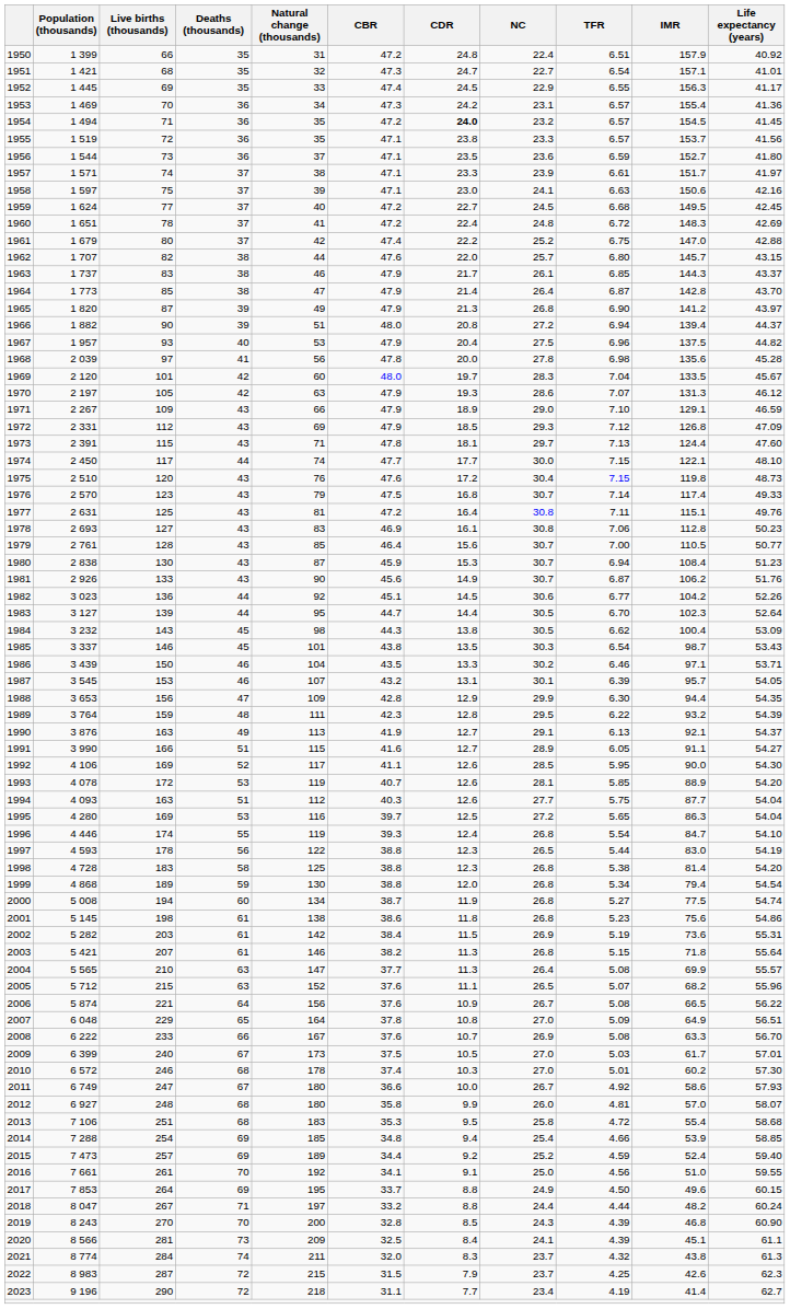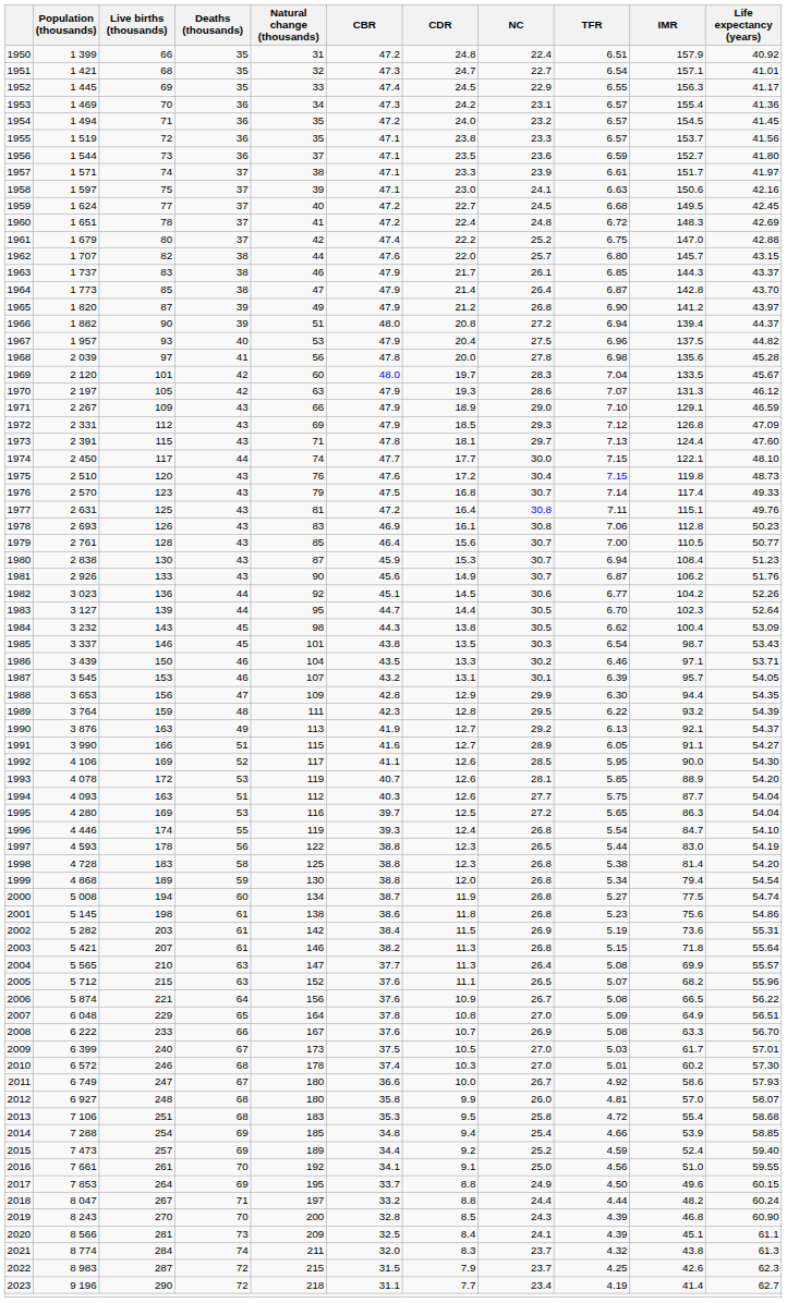 <table class="wikitable sortable" style="text-align:right">
 <tr>
 <th></th>
 <th>Population<br>(thousands)</th>
 <th style="width:80pt;">Live births <br>(thousands)</th>
 <th style="width:80pt;">Deaths <br>(thousands)</th>
 <th style="width:80pt;">Natural change<br>(thousands)</th>
 <th style="width:80pt;">CBR</th>
 <th style="width:80pt;">CDR</th>
 <th style="width:80pt;">NC</th>
 <th style="width:80pt;">TFR</th>
 <th style="width:80pt;">IMR</th>
 <th style="width:80pt;">Life expectancy <br>(years)</th>
 </tr>
 <tr>
 <td>1950</td>
 <td>1 399</td>
 <td>   66</td>
 <td>   35</td>
 <td>   31</td>
 <td>47.2</td>
 <td>24.8</td>
 <td>22.4</td>
 <td>6.51</td>
 <td>157.9</td>
 <td>40.92</td>
 </tr>
 <tr>
 <td>1951</td>
 <td>  1 421</td>
 <td>  68</td>
 <td>  35</td>
 <td>  32</td>
 <td>47.3</td>
 <td>24.7</td>
 <td>22.7</td>
 <td>6.54</td>
 <td>157.1</td>
 <td>41.01</td>
 </tr>
 <tr>
 <td>1952</td>
 <td>  1 445</td>
 <td>  69</td>
 <td>  35</td>
 <td>  33</td>
 <td>47.4</td>
 <td>24.5</td>
 <td>22.9</td>
 <td>6.55</td>
 <td>156.3</td>
 <td>41.17</td>
 </tr>
 <tr>
 <td>1953</td>
 <td>  1 469</td>
 <td>  70</td>
 <td>  36</td>
 <td>  34</td>
 <td>47.3</td>
 <td>24.2</td>
 <td>23.1</td>
 <td>6.57</td>
 <td>155.4</td>
 <td>41.36</td>
 </tr>
 <tr>
 <td>1954</td>
 <td>  1 494</td>
 <td>  71</td>
 <td>  36</td>
 <td>  35</td>
 <td>47.2</td>
-<td><strong>24.0</strong></td>
+<td>24.0</td>
 <td>23.2</td>
 <td>6.57</td>
 <td>154.5</td>
 <td>41.45</td>
 </tr>
 <tr>
 <td>1955</td>
 <td>  1 519</td>
 <td>  72</td>
 <td>  36</td>
 <td>  35</td>
 <td>47.1</td>
 <td>23.8</td>
 <td>23.3</td>
 <td>6.57</td>
 <td>153.7</td>
 <td>41.56</td>
 </tr>
 <tr>
 <td>1956</td>
 <td>  1 544</td>
 <td>  73</td>
 <td>  36</td>
 <td>  37</td>
 <td>47.1</td>
 <td>23.5</td>
 <td>23.6</td>
 <td>6.59</td>
 <td>152.7</td>
 <td>41.80</td>
 </tr>
 <tr>
 <td>1957</td>
 <td>  1 571</td>
 <td>  74</td>
 <td>  37</td>
 <td>  38</td>
 <td>47.1</td>
 <td>23.3</td>
 <td>23.9</td>
 <td>6.61</td>
 <td>151.7</td>
 <td>41.97</td>
 </tr>
 <tr>
 <td>1958</td>
 <td>  1 597</td>
 <td>  75</td>
 <td>  37</td>
 <td>  39</td>
 <td>47.1</td>
 <td>23.0</td>
 <td>24.1</td>
 <td>6.63</td>
 <td>150.6</td>
 <td>42.16</td>
 </tr>
 <tr>
 <td>1959</td>
 <td>  1 624</td>
 <td>  77</td>
 <td>  37</td>
 <td>  40</td>
 <td>47.2</td>
 <td>22.7</td>
 <td>24.5</td>
 <td>6.68</td>
 <td>149.5</td>
 <td>42.45</td>
 </tr>
 <tr>
 <td>1960</td>
 <td>  1 651</td>
 <td>  78</td>
 <td>  37</td>
 <td>  41</td>
 <td>47.2</td>
 <td>22.4</td>
 <td>24.8</td>
 <td>6.72</td>
 <td>148.3</td>
 <td>42.69</td>
 </tr>
 <tr>
 <td>1961</td>
 <td>  1 679</td>
 <td>  80</td>
 <td>  37</td>
 <td>  42</td>
 <td>47.4</td>
 <td>22.2</td>
 <td>25.2</td>
 <td>6.75</td>
 <td>147.0</td>
 <td>42.88</td>
 </tr>
 <tr>
 <td>1962</td>
 <td>  1 707</td>
 <td>  82</td>
 <td>  38</td>
 <td>  44</td>
 <td>47.6</td>
 <td>22.0</td>
 <td>25.7</td>
 <td>6.80</td>
 <td>145.7</td>
 <td>43.15</td>
 </tr>
 <tr>
 <td>1963</td>
 <td>  1 737</td>
 <td>  83</td>
 <td>  38</td>
 <td>  46</td>
 <td>47.9</td>
 <td>21.7</td>
 <td>26.1</td>
 <td>6.85</td>
 <td>144.3</td>
 <td>43.37</td>
 </tr>
 <tr>
 <td>1964</td>
 <td>  1 773</td>
 <td>  85</td>
 <td>  38</td>
 <td>  47</td>
 <td>47.9</td>
 <td>21.4</td>
 <td>26.4</td>
 <td>6.87</td>
 <td>142.8</td>
 <td>43.70</td>
 </tr>
 <tr>
 <td>1965</td>
 <td>  1 820</td>
 <td>  87</td>
 <td>  39</td>
 <td>  49</td>
 <td>47.9</td>
-<td>21.3</td>
+<td>21.2</td>
 <td>26.8</td>
 <td>6.90</td>
 <td>141.2</td>
 <td>43.97</td>
 </tr>
 <tr>
 <td>1966</td>
 <td>  1 882</td>
 <td>  90</td>
 <td>  39</td>
 <td>  51</td>
 <td>48.0</td>
 <td>20.8</td>
 <td>27.2</td>
 <td>6.94</td>
 <td>139.4</td>
 <td>44.37</td>
 </tr>
 <tr>
 <td>1967</td>
 <td>  1 957</td>
 <td>  93</td>
 <td>  40</td>
 <td>  53</td>
 <td>47.9</td>
 <td>20.4</td>
 <td>27.5</td>
 <td>6.96</td>
 <td>137.5</td>
 <td>44.82</td>
 </tr>
 <tr>
 <td>1968</td>
 <td>  2 039</td>
 <td>  97</td>
 <td>  41</td>
 <td>  56</td>
 <td>47.8</td>
 <td>20.0</td>
 <td>27.8</td>
 <td>6.98</td>
 <td>135.6</td>
 <td>45.28</td>
 </tr>
 <tr>
 <td>1969</td>
 <td>  2 120</td>
 <td>  101</td>
 <td>  42</td>
 <td>  60</td>
 <td style="color:blue">48.0</td>
 <td>19.7</td>
 <td>28.3</td>
 <td>7.04</td>
 <td>133.5</td>
 <td>45.67</td>
 </tr>
 <tr>
 <td>1970</td>
 <td>  2 197</td>
 <td>  105</td>
 <td>  42</td>
 <td>  63</td>
 <td>47.9</td>
 <td>19.3</td>
 <td>28.6</td>
 <td>7.07</td>
 <td>131.3</td>
 <td>46.12</td>
 </tr>
 <tr>
 <td>1971</td>
 <td>  2 267</td>
 <td>  109</td>
 <td>  43</td>
 <td>  66</td>
 <td>47.9</td>
 <td>18.9</td>
 <td>29.0</td>
 <td>7.10</td>
 <td>129.1</td>
 <td>46.59</td>
 </tr>
 <tr>
 <td>1972</td>
 <td>  2 331</td>
 <td>  112</td>
 <td>  43</td>
 <td>  69</td>
 <td>47.9</td>
 <td>18.5</td>
 <td>29.3</td>
 <td>7.12</td>
 <td>126.8</td>
 <td>47.09</td>
 </tr>
 <tr>
 <td>1973</td>
 <td>  2 391</td>
 <td>  115</td>
 <td>  43</td>
 <td>  71</td>
 <td>47.8</td>
 <td>18.1</td>
 <td>29.7</td>
 <td>7.13</td>
 <td>124.4</td>
 <td>47.60</td>
 </tr>
 <tr>
 <td>1974</td>
 <td>  2 450</td>
 <td>  117</td>
 <td>  44</td>
 <td>  74</td>
 <td>47.7</td>
 <td>17.7</td>
 <td>30.0</td>
 <td>7.15</td>
 <td>122.1</td>
 <td>48.10</td>
 </tr>
 <tr>
 <td>1975</td>
 <td>  2 510</td>
 <td>  120</td>
 <td>  43</td>
 <td>  76</td>
 <td>47.6</td>
 <td>17.2</td>
 <td>30.4</td>
 <td style="color:blue">7.15</td>
 <td>119.8</td>
 <td>48.73</td>
 </tr>
 <tr>
 <td>1976</td>
 <td>  2 570</td>
 <td>  123</td>
 <td>  43</td>
 <td>  79</td>
 <td>47.5</td>
 <td>16.8</td>
 <td>30.7</td>
 <td>7.14</td>
 <td>117.4</td>
 <td>49.33</td>
 </tr>
 <tr>
 <td>1977</td>
 <td>  2 631</td>
 <td>  125</td>
 <td>  43</td>
 <td>  81</td>
 <td>47.2</td>
 <td>16.4</td>
 <td style="color:blue">30.8</td>
 <td>7.11</td>
 <td>115.1</td>
 <td>49.76</td>
 </tr>
 <tr>
 <td>1978</td>
 <td>  2 693</td>
-<td>  127</td>
+<td>  126</td>
 <td>  43</td>
 <td>  83</td>
 <td>46.9</td>
 <td>16.1</td>
 <td>30.8</td>
 <td>7.06</td>
 <td>112.8</td>
 <td>50.23</td>
 </tr>
 <tr>
 <td>1979</td>
 <td>  2 761</td>
 <td>  128</td>
 <td>  43</td>
 <td>  85</td>
 <td>46.4</td>
 <td>15.6</td>
 <td>30.7</td>
 <td>7.00</td>
 <td>110.5</td>
 <td>50.77</td>
 </tr>
 <tr>
 <td>1980</td>
 <td>  2 838</td>
 <td>  130</td>
 <td>  43</td>
 <td>  87</td>
 <td>45.9</td>
 <td>15.3</td>
 <td>30.7</td>
 <td>6.94</td>
 <td>108.4</td>
 <td>51.23</td>
 </tr>
 <tr>
 <td>1981</td>
 <td>  2 926</td>
 <td>  133</td>
 <td>  43</td>
 <td>  90</td>
 <td>45.6</td>
 <td>14.9</td>
 <td>30.7</td>
 <td>6.87</td>
 <td>106.2</td>
 <td>51.76</td>
 </tr>
 <tr>
 <td>1982</td>
 <td>  3 023</td>
 <td>  136</td>
 <td>  44</td>
 <td>  92</td>
 <td>45.1</td>
 <td>14.5</td>
 <td>30.6</td>
 <td>6.77</td>
 <td>104.2</td>
 <td>52.26</td>
 </tr>
 <tr>
 <td>1983</td>
 <td>  3 127</td>
 <td>  139</td>
 <td>  44</td>
 <td>  95</td>
 <td>44.7</td>
 <td>14.4</td>
 <td>30.5</td>
 <td>6.70</td>
 <td>102.3</td>
 <td>52.64</td>
 </tr>
 <tr>
 <td>1984</td>
 <td>  3 232</td>
 <td>  143</td>
 <td>  45</td>
 <td>  98</td>
 <td>44.3</td>
 <td>13.8</td>
 <td>30.5</td>
 <td>6.62</td>
 <td>100.4</td>
 <td>53.09</td>
 </tr>
 <tr>
 <td>1985</td>
 <td>  3 337</td>
 <td>  146</td>
 <td>  45</td>
 <td>  101</td>
 <td>43.8</td>
 <td>13.5</td>
 <td>30.3</td>
 <td>6.54</td>
 <td>98.7</td>
 <td>53.43</td>
 </tr>
 <tr>
 <td>1986</td>
 <td>  3 439</td>
 <td>  150</td>
 <td>  46</td>
 <td>  104</td>
 <td>43.5</td>
 <td>13.3</td>
 <td>30.2</td>
 <td>6.46</td>
 <td>97.1</td>
 <td>53.71</td>
 </tr>
 <tr>
 <td>1987</td>
 <td>  3 545</td>
 <td>  153</td>
 <td>  46</td>
 <td>  107</td>
 <td>43.2</td>
 <td>13.1</td>
 <td>30.1</td>
 <td>6.39</td>
 <td>95.7</td>
 <td>54.05</td>
 </tr>
 <tr>
 <td>1988</td>
 <td>  3 653</td>
 <td>  156</td>
 <td>  47</td>
 <td>  109</td>
 <td>42.8</td>
 <td>12.9</td>
 <td>29.9</td>
 <td>6.30</td>
 <td>94.4</td>
 <td>54.35</td>
 </tr>
 <tr>
 <td>1989</td>
 <td>  3 764</td>
 <td>  159</td>
 <td>  48</td>
 <td>  111</td>
 <td>42.3</td>
 <td>12.8</td>
 <td>29.5</td>
 <td>6.22</td>
 <td>93.2</td>
 <td>54.39</td>
 </tr>
 <tr>
 <td>1990</td>
 <td>  3 876</td>
 <td>  163</td>
 <td>  49</td>
 <td>  113</td>
 <td>41.9</td>
 <td>12.7</td>
-<td>29.1</td>
+<td>29.2</td>
 <td>6.13</td>
 <td>92.1</td>
 <td>54.37</td>
 </tr>
 <tr>
 <td>1991</td>
 <td>  3 990</td>
 <td>  166</td>
 <td>  51</td>
 <td>  115</td>
 <td>41.6</td>
 <td>12.7</td>
 <td>28.9</td>
 <td>6.05</td>
 <td>91.1</td>
 <td>54.27</td>
 </tr>
 <tr>
 <td>1992</td>
 <td>  4 106</td>
 <td>  169</td>
 <td>  52</td>
 <td>  117</td>
 <td>41.1</td>
 <td>12.6</td>
 <td>28.5</td>
 <td>5.95</td>
 <td>90.0</td>
 <td>54.30</td>
 </tr>
 <tr>
 <td>1993</td>
 <td>  4 078</td>
 <td>  172</td>
 <td>  53</td>
 <td>  119</td>
 <td>40.7</td>
 <td>12.6</td>
 <td>28.1</td>
 <td>5.85</td>
 <td>88.9</td>
 <td>54.20</td>
 </tr>
 <tr>
 <td>1994</td>
 <td>  4 093</td>
 <td>  163</td>
 <td>  51</td>
 <td>  112</td>
 <td>40.3</td>
 <td>12.6</td>
 <td>27.7</td>
 <td>5.75</td>
 <td>87.7</td>
 <td>54.04</td>
 </tr>
 <tr>
 <td>1995</td>
 <td>  4 280</td>
 <td>  169</td>
 <td>  53</td>
 <td>  116</td>
 <td>39.7</td>
 <td>12.5</td>
 <td>27.2</td>
 <td>5.65</td>
 <td>86.3</td>
 <td>54.04</td>
 </tr>
 <tr>
 <td>1996</td>
 <td>  4 446</td>
 <td>  174</td>
 <td>  55</td>
 <td>  119</td>
 <td>39.3</td>
 <td>12.4</td>
 <td>26.8</td>
 <td>5.54</td>
 <td>84.7</td>
 <td>54.10</td>
 </tr>
 <tr>
 <td>1997</td>
 <td>  4 593</td>
 <td>  178</td>
 <td>  56</td>
 <td>  122</td>
 <td>38.8</td>
 <td>12.3</td>
 <td>26.5</td>
 <td>5.44</td>
 <td>83.0</td>
 <td>54.19</td>
 </tr>
 <tr>
 <td>1998</td>
 <td>  4 728</td>
 <td>  183</td>
 <td>  58</td>
 <td>  125</td>
 <td>38.8</td>
 <td>12.3</td>
 <td>26.8</td>
 <td>5.38</td>
 <td>81.4</td>
 <td>54.20</td>
 </tr>
 <tr>
 <td>1999</td>
 <td>  4 868</td>
 <td>  189</td>
 <td>  59</td>
 <td>  130</td>
 <td>38.8</td>
 <td>12.0</td>
 <td>26.8</td>
 <td>5.34</td>
 <td>79.4</td>
 <td>54.54</td>
 </tr>
 <tr>
 <td>2000</td>
 <td>  5 008</td>
 <td>  194</td>
 <td>  60</td>
 <td>  134</td>
 <td>38.7</td>
 <td>11.9</td>
 <td>26.8</td>
 <td>5.27</td>
 <td>77.5</td>
 <td>54.74</td>
 </tr>
 <tr>
 <td>2001</td>
 <td>  5 145</td>
 <td>  198</td>
 <td>  61</td>
 <td>  138</td>
 <td>38.6</td>
 <td>11.8</td>
 <td>26.8</td>
 <td>5.23</td>
 <td>75.6</td>
 <td>54.86</td>
 </tr>
 <tr>
 <td>2002</td>
 <td>  5 282</td>
 <td>  203</td>
 <td>  61</td>
 <td>  142</td>
 <td>38.4</td>
 <td>11.5</td>
 <td>26.9</td>
 <td>5.19</td>
 <td>73.6</td>
 <td>55.31</td>
 </tr>
 <tr>
 <td>2003</td>
 <td>  5 421</td>
 <td>  207</td>
 <td>  61</td>
 <td>  146</td>
 <td>38.2</td>
 <td>11.3</td>
 <td>26.8</td>
 <td>5.15</td>
 <td>71.8</td>
 <td>55.64</td>
 </tr>
 <tr>
 <td>2004</td>
 <td>  5 565</td>
 <td>  210</td>
 <td>  63</td>
 <td>  147</td>
 <td>37.7</td>
 <td>11.3</td>
 <td>26.4</td>
 <td>5.08</td>
 <td>69.9</td>
 <td>55.57</td>
 </tr>
 <tr>
 <td>2005</td>
 <td>  5 712</td>
 <td>  215</td>
 <td>  63</td>
 <td>  152</td>
 <td>37.6</td>
 <td>11.1</td>
 <td>26.5</td>
 <td>5.07</td>
 <td>68.2</td>
 <td>55.96</td>
 </tr>
 <tr>
 <td>2006</td>
 <td>  5 874</td>
 <td>  221</td>
 <td>  64</td>
 <td>  156</td>
 <td>37.6</td>
 <td>10.9</td>
 <td>26.7</td>
 <td>5.08</td>
 <td>66.5</td>
 <td>56.22</td>
 </tr>
 <tr>
 <td>2007</td>
 <td>  6 048</td>
 <td>  229</td>
 <td>  65</td>
 <td>  164</td>
 <td>37.8</td>
 <td>10.8</td>
 <td>27.0</td>
 <td>5.09</td>
 <td>64.9</td>
 <td>56.51</td>
 </tr>
 <tr>
 <td>2008</td>
 <td>  6 222</td>
 <td>  233</td>
 <td>  66</td>
 <td>  167</td>
 <td>37.6</td>
 <td>10.7</td>
 <td>26.9</td>
 <td>5.08</td>
 <td>63.3</td>
 <td>56.70</td>
 </tr>
 <tr>
 <td>2009</td>
 <td>  6 399</td>
 <td>  240</td>
 <td>  67</td>
 <td>  173</td>
 <td>37.5</td>
 <td>10.5</td>
 <td>27.0</td>
 <td>5.03</td>
 <td>61.7</td>
 <td>57.01</td>
 </tr>
 <tr>
 <td>2010</td>
 <td>  6 572</td>
 <td>  246</td>
 <td>  68</td>
 <td>  178</td>
 <td>37.4</td>
 <td>10.3</td>
 <td>27.0</td>
 <td>5.01</td>
 <td>60.2</td>
 <td>57.30</td>
 </tr>
 <tr>
 <td>2011</td>
 <td>  6 749</td>
 <td>  247</td>
 <td>  67</td>
 <td>  180</td>
 <td>36.6</td>
 <td>10.0</td>
 <td>26.7</td>
 <td>4.92</td>
 <td>58.6</td>
 <td>57.93</td>
 </tr>
 <tr>
 <td>2012</td>
 <td>  6 927</td>
 <td>  248</td>
 <td>  68</td>
 <td>  180</td>
 <td>35.8</td>
 <td>9.9</td>
 <td>26.0</td>
 <td>4.81</td>
 <td>57.0</td>
 <td>58.07</td>
 </tr>
 <tr>
 <td>2013</td>
 <td>  7 106</td>
 <td>  251</td>
 <td>  68</td>
 <td>  183</td>
 <td>35.3</td>
 <td>9.5</td>
 <td>25.8</td>
 <td>4.72</td>
 <td>55.4</td>
 <td>58.68</td>
 </tr>
 <tr>
 <td>2014</td>
 <td>  7 288</td>
 <td>  254</td>
 <td>  69</td>
 <td>  185</td>
 <td>34.8</td>
 <td>9.4</td>
 <td>25.4</td>
 <td>4.66</td>
 <td>53.9</td>
 <td>58.85</td>
 </tr>
 <tr>
 <td>2015</td>
 <td>  7 473</td>
 <td>  257</td>
 <td>  69</td>
 <td>  189</td>
 <td>34.4</td>
 <td>9.2</td>
 <td>25.2</td>
 <td>4.59</td>
 <td>52.4</td>
 <td>59.40</td>
 </tr>
 <tr>
 <td>2016</td>
 <td>  7 661</td>
 <td>  261</td>
 <td>  70</td>
 <td>  192</td>
 <td>34.1</td>
 <td>9.1</td>
 <td>25.0</td>
 <td>4.56</td>
 <td>51.0</td>
 <td>59.55</td>
 </tr>
 <tr>
 <td>2017</td>
 <td>  7 853</td>
 <td>  264</td>
 <td>  69</td>
 <td>  195</td>
 <td>33.7</td>
 <td>8.8</td>
 <td>24.9</td>
 <td>4.50</td>
 <td>49.6</td>
 <td>60.15</td>
 </tr>
 <tr>
 <td>2018</td>
 <td>  8 047</td>
 <td>  267</td>
 <td>  71</td>
 <td>  197</td>
 <td>33.2</td>
 <td>8.8</td>
 <td>24.4</td>
 <td>4.44</td>
 <td>48.2</td>
 <td>60.24</td>
 </tr>
 <tr>
 <td>2019</td>
 <td>  8 243</td>
 <td>  270</td>
 <td>  70</td>
 <td>  200</td>
 <td>32.8</td>
 <td>8.5</td>
 <td>24.3</td>
 <td>4.39</td>
 <td>46.8</td>
 <td>60.90</td>
 </tr>
 <tr>
 <td>2020</td>
 <td>  8 566</td>
 <td>  281</td>
 <td>  73</td>
 <td>  209</td>
 <td>32.5</td>
 <td>8.4</td>
 <td>24.1</td>
 <td>4.39</td>
 <td>45.1</td>
 <td>61.1</td>
 </tr>
 <tr>
 <td>2021</td>
 <td>  8 774</td>
 <td>  284</td>
 <td>  74</td>
 <td>  211</td>
 <td>32.0</td>
 <td>8.3</td>
 <td>23.7</td>
 <td>4.32</td>
 <td>43.8</td>
 <td>61.3</td>
 </tr>
 <tr>
 <td>2022</td>
 <td>  8 983</td>
 <td>  287</td>
 <td>  72</td>
 <td>  215</td>
 <td>31.5</td>
 <td>7.9</td>
 <td>23.7</td>
 <td>4.25</td>
 <td>42.6</td>
 <td>62.3</td>
 </tr>
 <tr>
 <td>2023</td>
 <td>  9 196</td>
 <td>  290</td>
 <td>  72</td>
 <td>  218</td>
 <td>31.1</td>
 <td>7.7</td>
 <td>23.4</td>
 <td>4.19</td>
 <td>41.4</td>
 <td>62.7</td>
 </tr>
 <tr>
 <td colspan="11" style="font-size:smaller; text-align:left"></td>
 </tr>
 </table>
